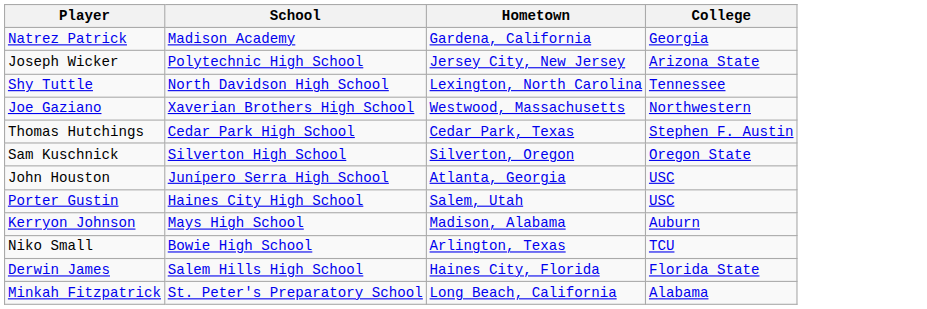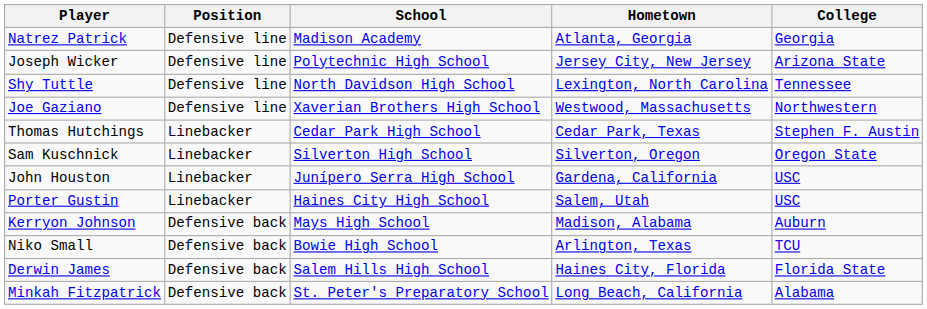 <table class="wikitable">
 <tr>
 <th>Player</th>
+<th>Position</th>
 <th>School</th>
 <th>Hometown</th>
 <th>College</th>
 </tr>
 <tr>
 <td><a href='#'>Natrez Patrick</a></td>
+<td>Defensive line</td>
 <td><a href='#'>Madison Academy</a></td>
-<td><a href='#'>Gardena, California</a></td>
+<td><a href='#'>Atlanta, Georgia</a></td>
 <td><a href='#'>Georgia</a></td>
 </tr>
 <tr>
 <td>Joseph Wicker</td>
+<td>Defensive line</td>
 <td><a href='#'>Polytechnic High School</a></td>
 <td><a href='#'>Jersey City, New Jersey</a></td>
 <td><a href='#'>Arizona State</a></td>
 </tr>
 <tr>
 <td><a href='#'>Shy Tuttle</a></td>
+<td>Defensive line</td>
 <td><a href='#'>North Davidson High School</a></td>
 <td><a href='#'>Lexington, North Carolina</a></td>
 <td><a href='#'>Tennessee</a></td>
 </tr>
 <tr>
 <td><a href='#'>Joe Gaziano</a></td>
+<td>Defensive line</td>
 <td><a href='#'>Xaverian Brothers High School</a></td>
 <td><a href='#'>Westwood, Massachusetts</a></td>
 <td><a href='#'>Northwestern</a></td>
 </tr>
 <tr>
 <td>Thomas Hutchings</td>
+<td>Linebacker</td>
 <td><a href='#'>Cedar Park High School</a></td>
 <td><a href='#'>Cedar Park, Texas</a></td>
 <td><a href='#'>Stephen F. Austin</a></td>
 </tr>
 <tr>
 <td>Sam Kuschnick</td>
+<td>Linebacker</td>
 <td><a href='#'>Silverton High School</a></td>
 <td><a href='#'>Silverton, Oregon</a></td>
 <td><a href='#'>Oregon State</a></td>
 </tr>
 <tr>
 <td>John Houston</td>
+<td>Linebacker</td>
 <td><a href='#'>Junípero Serra High School</a></td>
-<td><a href='#'>Atlanta, Georgia</a></td>
+<td><a href='#'>Gardena, California</a></td>
 <td><a href='#'>USC</a></td>
 </tr>
 <tr>
 <td><a href='#'>Porter Gustin</a></td>
+<td>Linebacker</td>
 <td><a href='#'>Haines City High School</a></td>
 <td><a href='#'>Salem, Utah</a></td>
 <td><a href='#'>USC</a></td>
 </tr>
 <tr>
 <td><a href='#'>Kerryon Johnson</a></td>
+<td>Defensive back</td>
 <td><a href='#'>Mays High School</a></td>
 <td><a href='#'>Madison, Alabama</a></td>
 <td><a href='#'>Auburn</a></td>
 </tr>
 <tr>
 <td>Niko Small</td>
+<td>Defensive back</td>
 <td><a href='#'>Bowie High School</a></td>
 <td><a href='#'>Arlington, Texas</a></td>
 <td><a href='#'>TCU</a></td>
 </tr>
 <tr>
 <td><a href='#'>Derwin James</a></td>
+<td>Defensive back</td>
 <td><a href='#'>Salem Hills High School</a></td>
 <td><a href='#'>Haines City, Florida</a></td>
 <td><a href='#'>Florida State</a></td>
 </tr>
 <tr>
 <td><a href='#'>Minkah Fitzpatrick</a></td>
+<td>Defensive back</td>
 <td><a href='#'>St. Peter's Preparatory School</a></td>
 <td><a href='#'>Long Beach, California</a></td>
 <td><a href='#'>Alabama</a></td>
 </tr>
 </table>
